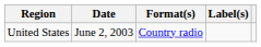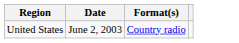 <table class="wikitable">
 <tr>
 <th>Region</th>
 <th>Date</th>
 <th>Format(s)</th>
-<th>Label(s)</th>
 <th></th>
 </tr>
 <tr>
 <td>United States</td>
 <td>June 2, 2003</td>
 <td><a href='#'>Country radio</a></td>
 <td></td>
-<td></td>
 </tr>
 </table>
